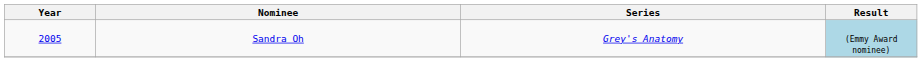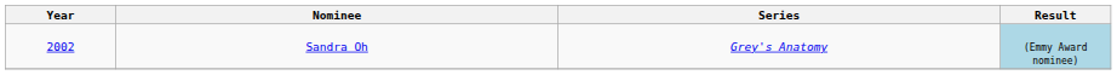 <table class="wikitable" style="text-align: center">
 <tr>
 <th style="width:10%;">Year</th>
 <th style="width:40%;">Nominee</th>
 <th style="width:40%;">Series</th>
 <th style="width:10%;">Result</th>
 </tr>
 <tr>
-<td><a href='#'>2005</a></td>
+<td><a href='#'>2002</a></td>
 <td rowspan="1"><a href='#'>Sandra Oh</a></td>
 <td><em><a href='#'>Grey's Anatomy</a></em></td>
 <td style="background: lightblue;"> <br><small>(Emmy Award nominee)</small></td>
 </tr>
 <tr>
 </tr>
 </table>
